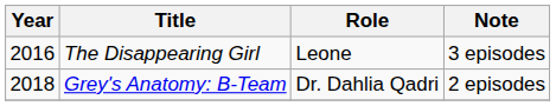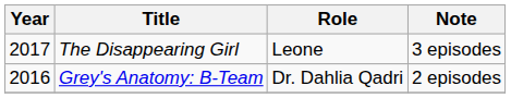 <table class="wikitable sortable">
 <tr>
 <th>Year</th>
 <th>Title</th>
 <th>Role</th>
 <th>Note</th>
 </tr>
 <tr>
-<td>2016</td>
+<td>2017</td>
 <td><em>The Disappearing Girl</em></td>
 <td>Leone</td>
 <td>3 episodes</td>
 </tr>
 <tr>
-<td>2018</td>
+<td>2016</td>
 <td><em><a href='#'>Grey's Anatomy: B-Team</a></em></td>
 <td>Dr. Dahlia Qadri</td>
 <td>2 episodes</td>
 </tr>
 <tr>
 </tr>
 </table>
